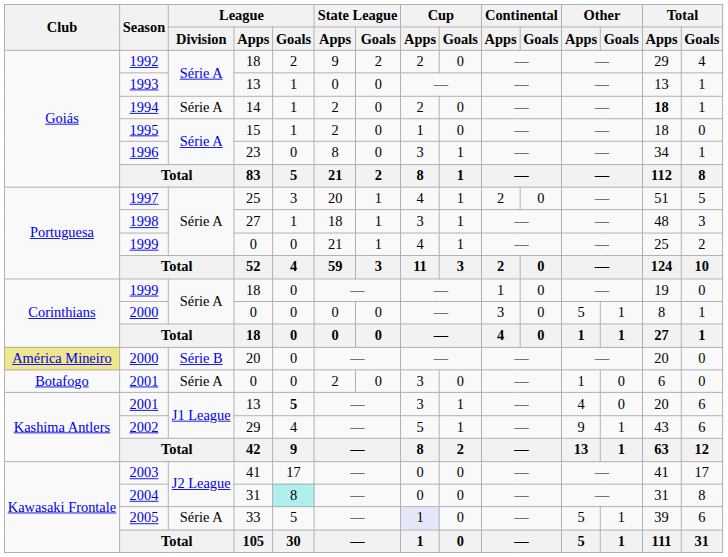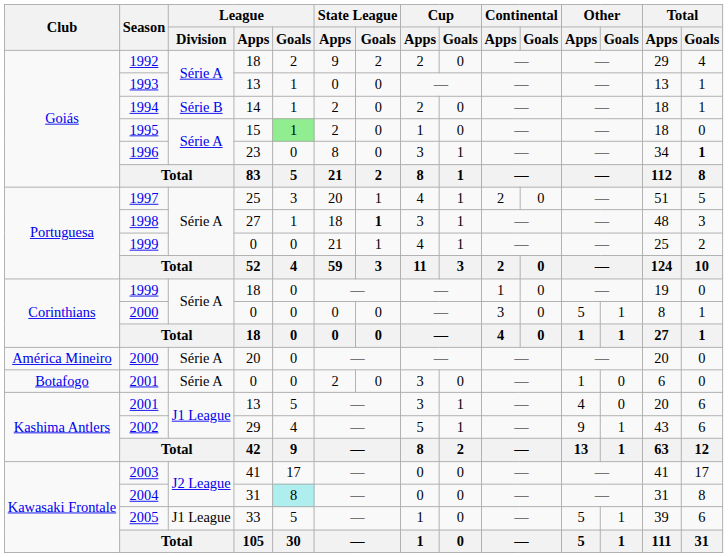 <table class="wikitable" style="text-align: center;">
 <tr>
 <th rowspan="2">Club</th>
 <th rowspan="2">Season</th>
 <th colspan="3">League</th>
 <th colspan="2">State League</th>
 <th colspan="2">Cup</th>
 <th colspan="2">Continental</th>
 <th colspan="2">Other</th>
 <th colspan="2">Total</th>
 </tr>
 <tr>
 <th>Division</th>
 <th>Apps</th>
 <th>Goals</th>
 <th>Apps</th>
 <th>Goals</th>
 <th>Apps</th>
 <th>Goals</th>
 <th>Apps</th>
 <th>Goals</th>
 <th>Apps</th>
 <th>Goals</th>
 <th>Apps</th>
 <th>Goals</th>
 </tr>
 <tr>
 <td rowspan="6" valign="center"><a href='#'>Goiás</a></td>
 <td><a href='#'>1992</a></td>
 <td rowspan="2"><a href='#'>Série A</a></td>
 <td>18</td>
 <td>2</td>
 <td>9</td>
 <td>2</td>
 <td>2</td>
 <td>0</td>
 <td colspan="2">—</td>
 <td colspan="2">—</td>
 <td>29</td>
 <td>4</td>
 </tr>
 <tr>
 <td><a href='#'>1993</a></td>
 <td>13</td>
 <td>1</td>
 <td>0</td>
 <td>0</td>
 <td colspan="2">—</td>
 <td colspan="2">—</td>
 <td colspan="2">—</td>
 <td>13</td>
 <td>1</td>
 </tr>
 <tr>
 <td><a href='#'>1994</a></td>
-<td>Série A</td>
+<td><a href='#'>Série B</a></td>
 <td>14</td>
 <td>1</td>
 <td>2</td>
 <td>0</td>
 <td>2</td>
 <td>0</td>
 <td colspan="2">—</td>
 <td colspan="2">—</td>
-<td><strong>18</strong></td>
+<td>18</td>
 <td>1</td>
 </tr>
 <tr>
 <td><a href='#'>1995</a></td>
 <td rowspan="2"><a href='#'>Série A</a></td>
 <td>15</td>
-<td>1</td>
+<td style="background: lightgreen;">1</td>
 <td>2</td>
 <td>0</td>
 <td>1</td>
 <td>0</td>
 <td colspan="2">—</td>
 <td colspan="2">—</td>
 <td>18</td>
 <td>0</td>
 </tr>
 <tr>
 <td><a href='#'>1996</a></td>
 <td>23</td>
 <td>0</td>
 <td>8</td>
 <td>0</td>
 <td>3</td>
 <td>1</td>
 <td colspan="2">—</td>
 <td colspan="2">—</td>
 <td>34</td>
-<td>1</td>
+<td><strong>1</strong></td>
 </tr>
 <tr>
 <th colspan="2">Total</th>
 <th>83</th>
 <th>5</th>
 <th>21</th>
 <th>2</th>
 <th>8</th>
 <th>1</th>
 <th colspan="2">—</th>
 <th colspan="2">—</th>
 <th>112</th>
 <th>8</th>
 </tr>
 <tr>
 <td rowspan="4" valign="center"><a href='#'>Portuguesa</a></td>
 <td><a href='#'>1997</a></td>
 <td rowspan="3">Série A</td>
 <td>25</td>
 <td>3</td>
 <td>20</td>
 <td>1</td>
 <td>4</td>
 <td>1</td>
 <td>2</td>
 <td>0</td>
 <td colspan="2">—</td>
 <td>51</td>
 <td>5</td>
 </tr>
 <tr>
 <td><a href='#'>1998</a></td>
 <td>27</td>
 <td>1</td>
 <td>18</td>
-<td>1</td>
+<td><strong>1</strong></td>
 <td>3</td>
 <td>1</td>
 <td colspan="2">—</td>
 <td colspan="2">—</td>
 <td>48</td>
 <td>3</td>
 </tr>
 <tr>
 <td><a href='#'>1999</a></td>
 <td>0</td>
 <td>0</td>
 <td>21</td>
 <td>1</td>
 <td>4</td>
 <td>1</td>
 <td colspan="2">—</td>
 <td colspan="2">—</td>
 <td>25</td>
 <td>2</td>
 </tr>
 <tr>
 <th colspan="2">Total</th>
 <th>52</th>
 <th>4</th>
 <th>59</th>
 <th>3</th>
 <th>11</th>
 <th>3</th>
 <th>2</th>
 <th>0</th>
 <th colspan="2">—</th>
 <th>124</th>
 <th>10</th>
 </tr>
 <tr>
 <td rowspan="3" valign="center"><a href='#'>Corinthians</a></td>
 <td><a href='#'>1999</a></td>
 <td rowspan="2">Série A</td>
 <td>18</td>
 <td>0</td>
 <td colspan="2">—</td>
 <td colspan="2">—</td>
 <td>1</td>
 <td>0</td>
 <td colspan="2">—</td>
 <td>19</td>
 <td>0</td>
 </tr>
 <tr>
 <td><a href='#'>2000</a></td>
 <td>0</td>
 <td>0</td>
 <td>0</td>
 <td>0</td>
 <td colspan="2">—</td>
 <td>3</td>
 <td>0</td>
 <td>5</td>
 <td>1</td>
 <td>8</td>
 <td>1</td>
 </tr>
 <tr>
 <th colspan="2">Total</th>
 <th>18</th>
 <th>0</th>
 <th>0</th>
 <th>0</th>
 <th colspan="2">—</th>
 <th>4</th>
 <th>0</th>
 <th>1</th>
 <th>1</th>
 <th>27</th>
 <th>1</th>
 </tr>
 <tr>
-<td valign="center" style="background: khaki;"><a href='#'>América Mineiro</a></td>
+<td valign="center"><a href='#'>América Mineiro</a></td>
 <td><a href='#'>2000</a></td>
-<td><a href='#'>Série B</a></td>
+<td>Série A</td>
 <td>20</td>
 <td>0</td>
 <td colspan="2">—</td>
 <td colspan="2">—</td>
 <td colspan="2">—</td>
 <td colspan="2">—</td>
 <td>20</td>
 <td>0</td>
 </tr>
 <tr>
 <td valign="center"><a href='#'>Botafogo</a></td>
 <td><a href='#'>2001</a></td>
 <td>Série A</td>
 <td>0</td>
 <td>0</td>
 <td>2</td>
 <td>0</td>
 <td>3</td>
 <td>0</td>
 <td colspan="2">—</td>
 <td>1</td>
 <td>0</td>
 <td>6</td>
 <td>0</td>
 </tr>
 <tr>
 <td rowspan="3" valign="center"><a href='#'>Kashima Antlers</a></td>
 <td><a href='#'>2001</a></td>
 <td rowspan="2"><a href='#'>J1 League</a></td>
 <td>13</td>
-<td><strong>5</strong></td>
+<td>5</td>
 <td colspan="2">—</td>
 <td>3</td>
 <td>1</td>
 <td colspan="2">—</td>
 <td>4</td>
 <td>0</td>
 <td>20</td>
 <td>6</td>
 </tr>
 <tr>
 <td><a href='#'>2002</a></td>
 <td>29</td>
 <td>4</td>
 <td colspan="2">—</td>
 <td>5</td>
 <td>1</td>
 <td colspan="2">—</td>
 <td>9</td>
 <td>1</td>
 <td>43</td>
 <td>6</td>
 </tr>
 <tr>
 <th colspan="2">Total</th>
 <th>42</th>
 <th>9</th>
 <th colspan="2">—</th>
 <th>8</th>
 <th>2</th>
 <th colspan="2">—</th>
 <th>13</th>
 <th>1</th>
 <th>63</th>
 <th>12</th>
 </tr>
 <tr>
 <td rowspan="4" valign="center"><a href='#'>Kawasaki Frontale</a></td>
 <td><a href='#'>2003</a></td>
 <td rowspan="2"><a href='#'>J2 League</a></td>
 <td>41</td>
 <td>17</td>
 <td colspan="2">—</td>
 <td>0</td>
 <td>0</td>
 <td colspan="2">—</td>
 <td colspan="2">—</td>
 <td>41</td>
 <td>17</td>
 </tr>
 <tr>
 <td><a href='#'>2004</a></td>
 <td>31</td>
 <td style="background: paleturquoise;">8</td>
 <td colspan="2">—</td>
 <td>0</td>
 <td>0</td>
 <td colspan="2">—</td>
 <td colspan="2">—</td>
 <td>31</td>
 <td>8</td>
 </tr>
 <tr>
 <td><a href='#'>2005</a></td>
-<td>Série A</td>
+<td>J1 League</td>
 <td>33</td>
 <td>5</td>
 <td colspan="2">—</td>
-<td style="background: lavender;">1</td>
+<td>1</td>
 <td>0</td>
 <td colspan="2">—</td>
 <td>5</td>
 <td>1</td>
 <td>39</td>
 <td>6</td>
 </tr>
 <tr>
 <th colspan="2">Total</th>
 <th>105</th>
 <th>30</th>
 <th colspan="2">—</th>
 <th>1</th>
 <th>0</th>
 <th colspan="2">—</th>
 <th>5</th>
 <th>1</th>
 <th>111</th>
 <th>31<br></th>
 </tr>
 </table>
